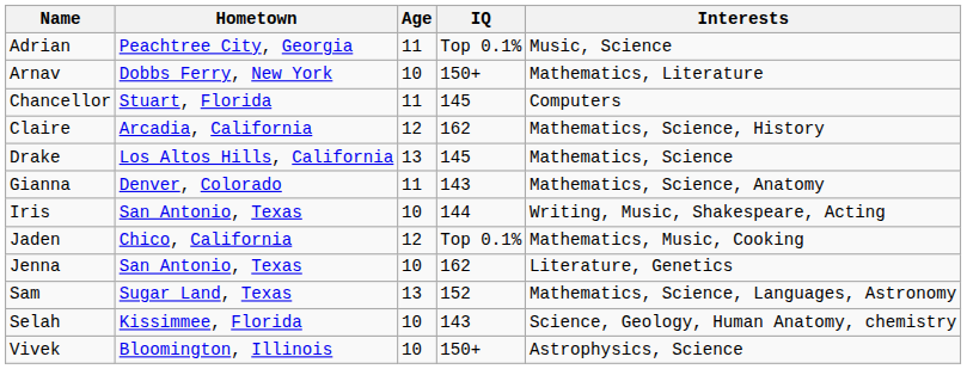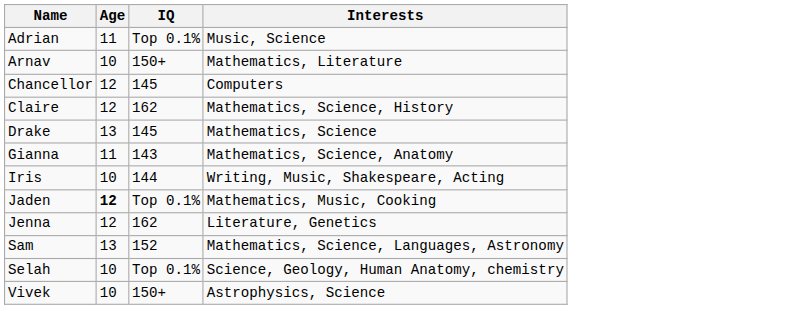 <table class="wikitable sortable">
 <tr>
 <th>Name</th>
-<th>Hometown</th>
 <th>Age</th>
 <th>IQ</th>
 <th>Interests</th>
 </tr>
 <tr>
 <td>Adrian</td>
-<td><a href='#'>Peachtree City</a>, <a href='#'>Georgia</a></td>
 <td>11</td>
 <td>Top 0.1%</td>
 <td>Music, Science</td>
 </tr>
 <tr>
 <td>Arnav</td>
-<td><a href='#'>Dobbs Ferry</a>, <a href='#'>New York</a></td>
 <td>10</td>
 <td>150+</td>
 <td>Mathematics, Literature</td>
 </tr>
 <tr>
 <td>Chancellor</td>
-<td><a href='#'>Stuart</a>, <a href='#'>Florida</a></td>
-<td>11</td>
+<td>12</td>
 <td>145</td>
 <td>Computers</td>
 </tr>
 <tr>
 <td>Claire</td>
-<td><a href='#'>Arcadia</a>, <a href='#'>California</a></td>
 <td>12</td>
 <td>162</td>
 <td>Mathematics, Science, History</td>
 </tr>
 <tr>
 <td>Drake</td>
-<td><a href='#'>Los Altos Hills</a>, <a href='#'>California</a></td>
 <td>13</td>
 <td>145</td>
 <td>Mathematics, Science</td>
 </tr>
 <tr>
 <td>Gianna</td>
-<td><a href='#'>Denver</a>, <a href='#'>Colorado</a></td>
 <td>11</td>
 <td>143</td>
 <td>Mathematics, Science, Anatomy</td>
 </tr>
 <tr>
 <td>Iris</td>
-<td><a href='#'>San Antonio</a>, <a href='#'>Texas</a></td>
 <td>10</td>
 <td>144</td>
 <td>Writing, Music, Shakespeare, Acting</td>
 </tr>
 <tr>
 <td>Jaden</td>
-<td><a href='#'>Chico</a>, <a href='#'>California</a></td>
-<td>12</td>
+<td><strong>12</strong></td>
 <td>Top 0.1%</td>
 <td>Mathematics, Music, Cooking</td>
 </tr>
 <tr>
 <td>Jenna</td>
-<td><a href='#'>San Antonio</a>, <a href='#'>Texas</a></td>
-<td>10</td>
+<td>12</td>
 <td>162</td>
 <td>Literature, Genetics</td>
 </tr>
 <tr>
 <td>Sam</td>
-<td><a href='#'>Sugar Land</a>, <a href='#'>Texas</a></td>
 <td>13</td>
 <td>152</td>
 <td>Mathematics, Science, Languages, Astronomy</td>
 </tr>
 <tr>
 <td>Selah</td>
-<td><a href='#'>Kissimmee</a>, <a href='#'>Florida</a></td>
 <td>10</td>
-<td>143</td>
+<td>Top 0.1%</td>
 <td>Science, Geology, Human Anatomy, chemistry</td>
 </tr>
 <tr>
 <td>Vivek</td>
-<td><a href='#'>Bloomington</a>, <a href='#'>Illinois</a></td>
 <td>10</td>
 <td>150+</td>
 <td>Astrophysics, Science</td>
 </tr>
 </table>
